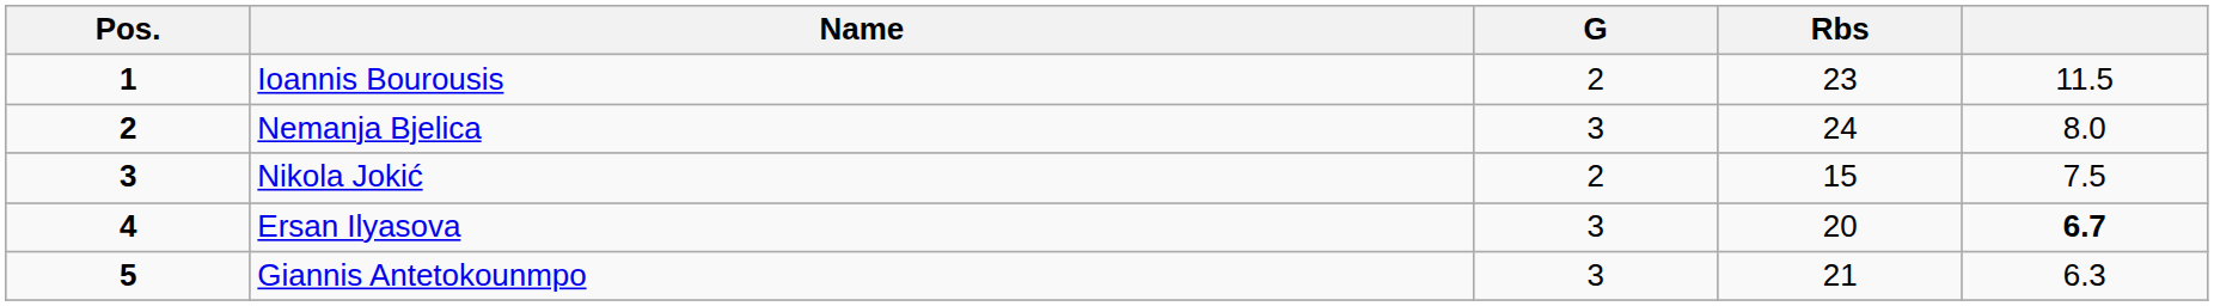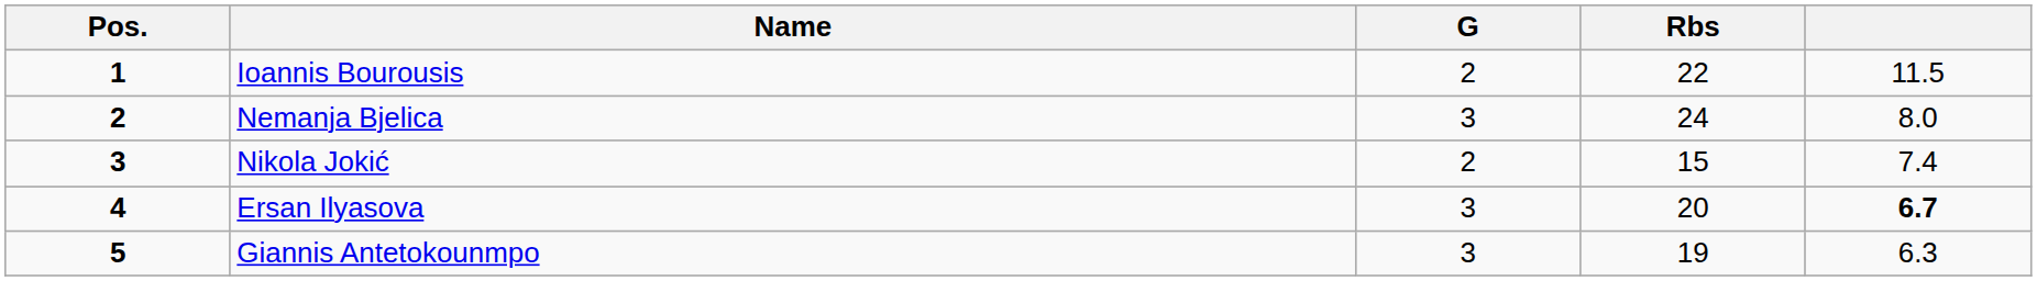 <table class=wikitable width="90%">
 <tr>
 <th width="10%">Pos.</th>
 <th width="50%">Name</th>
 <th width="10%">G</th>
 <th width="10%">Rbs</th>
 <th width="10%"></th>
 </tr>
 <tr align=center>
 <td><strong>1</strong></td>
 <td align=left> <a href='#'>Ioannis Bourousis</a></td>
 <td>2</td>
-<td>23</td>
+<td>22</td>
 <td>11.5</td>
 </tr>
 <tr align=center>
 <td><strong>2</strong></td>
 <td align=left> <a href='#'>Nemanja Bjelica</a></td>
 <td>3</td>
 <td>24</td>
 <td>8.0</td>
 </tr>
 <tr align=center>
 <td><strong>3</strong></td>
 <td align=left> <a href='#'>Nikola Jokić</a></td>
 <td>2</td>
 <td>15</td>
-<td>7.5</td>
+<td>7.4</td>
 </tr>
 <tr align=center>
 <td><strong>4</strong></td>
 <td align=left> <a href='#'>Ersan Ilyasova</a></td>
 <td>3</td>
 <td>20</td>
 <td><strong>6.7</strong></td>
 </tr>
 <tr align=center>
 <td><strong>5</strong></td>
 <td align=left> <a href='#'>Giannis Antetokounmpo</a></td>
 <td>3</td>
-<td>21</td>
+<td>19</td>
 <td>6.3</td>
 </tr>
 </table>
